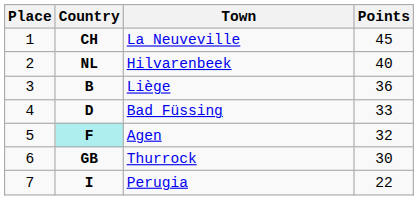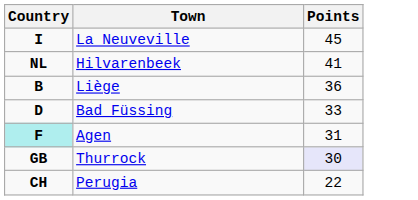 <table class="wikitable">
 <tr>
-<th width="25">Place</th>
 <th width="25">Country</th>
 <th width="200">Town</th>
 <th width="25">Points</th>
 </tr>
 <tr>
-<td align="center">1</td>
-<td align="center"><strong>CH</strong></td>
+<td align="center"><strong>I</strong></td>
 <td align="left"><a href='#'>La Neuveville</a></td>
 <td align="center">45</td>
 </tr>
 <tr>
-<td align="center">2</td>
 <td align="center"><strong>NL</strong></td>
 <td align="left"><a href='#'>Hilvarenbeek</a></td>
-<td align="center">40</td>
+<td align="center">41</td>
 </tr>
 <tr>
-<td align="center">3</td>
 <td align="center"><strong>B</strong></td>
 <td align="left"><a href='#'>Liège</a></td>
 <td align="center">36</td>
 </tr>
 <tr>
-<td align="center">4</td>
 <td align="center"><strong>D</strong></td>
 <td align="left"><a href='#'>Bad Füssing</a></td>
 <td align="center">33</td>
 </tr>
 <tr>
-<td align="center">5</td>
 <td align="center" style="background: paleturquoise;"><strong>F</strong></td>
 <td align="left"><a href='#'>Agen</a></td>
-<td align="center">32</td>
+<td align="center">31</td>
 </tr>
 <tr>
-<td align="center">6</td>
 <td align="center"><strong>GB</strong></td>
 <td align="left"><a href='#'>Thurrock</a></td>
-<td align="center">30</td>
+<td align="center" style="background: lavender;">30</td>
 </tr>
 <tr>
-<td align="center">7</td>
-<td align="center"><strong>I</strong></td>
+<td align="center"><strong>CH</strong></td>
 <td align="left"><a href='#'>Perugia</a></td>
 <td align="center">22</td>
 </tr>
 </table>
